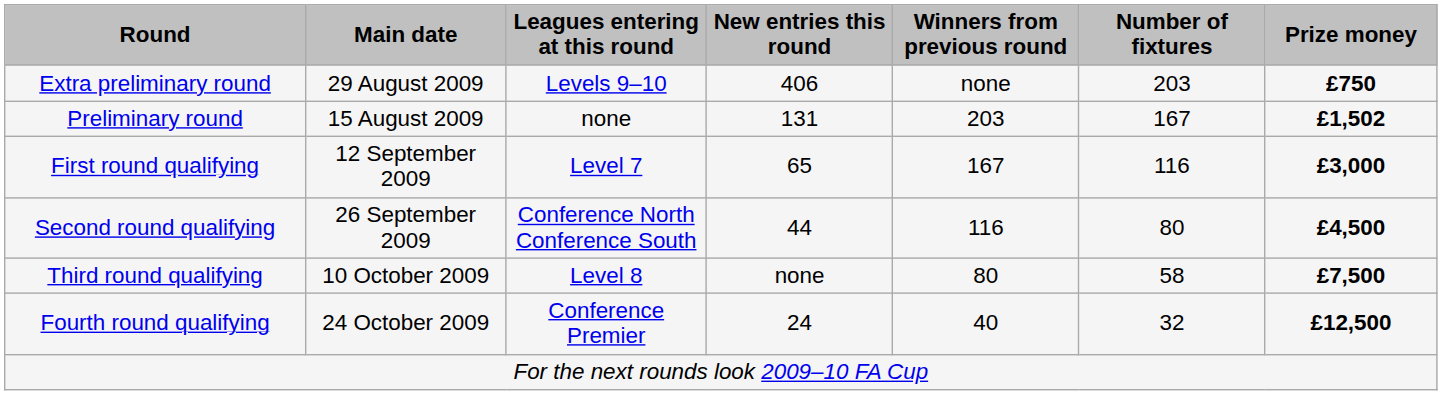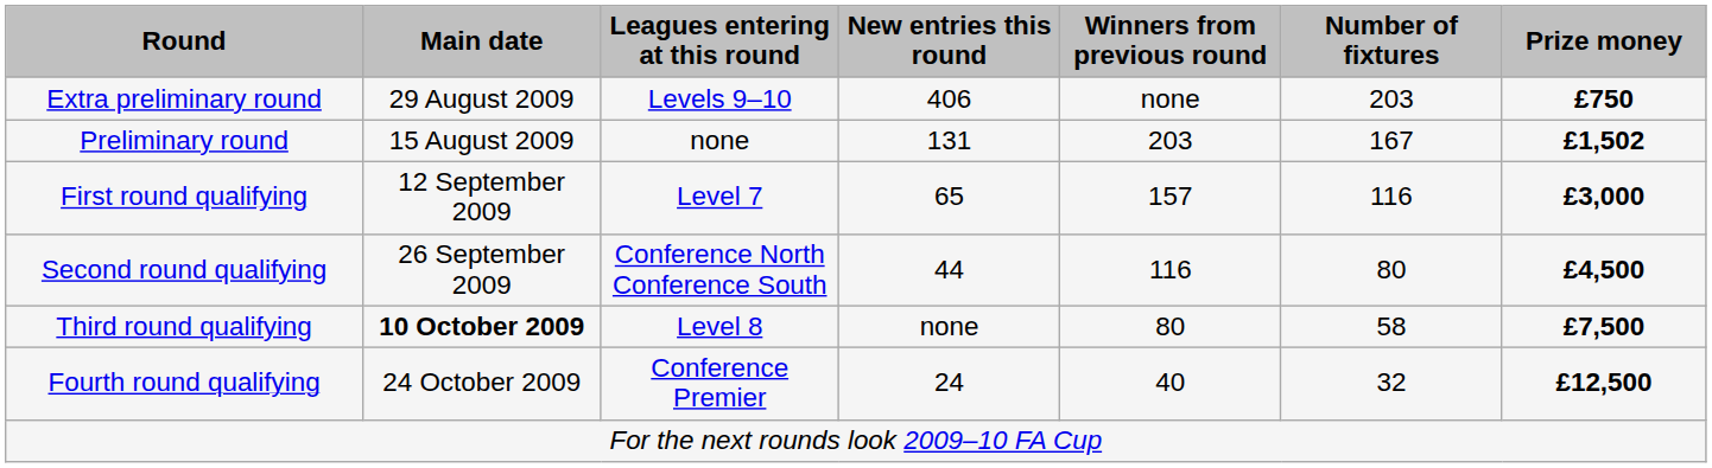 <table class="wikitable" style="width: 1024px; background:WhiteSmoke; text-align:center">
 <tr>
 <th scope="col" style="width: 21.00%; background:silver;">Round</th>
 <th scope="col" style="width: 14.00%; background:silver;">Main date</th>
 <th scope="col" style="width: 14.00%; background:silver;">Leagues entering at this round</th>
 <th scope="col" style="width: 13.00%; background:silver;">New entries this round</th>
 <th scope="col" style="width: 13.00%; background:silver;">Winners from previous round</th>
 <th scope="col" style="width: 13.00%; background:silver;">Number of fixtures</th>
 <th scope="col" style="width: 12.00%; background:silver;">Prize money</th>
 </tr>
 <tr>
 <td><a href='#'>Extra preliminary round</a></td>
 <td>29 August 2009</td>
 <td><a href='#'>Levels 9–10</a></td>
 <td>406</td>
 <td>none</td>
 <td>203</td>
 <td><strong>£750</strong></td>
 </tr>
 <tr>
 <td><a href='#'>Preliminary round</a></td>
 <td>15 August 2009</td>
 <td>none</td>
 <td>131</td>
 <td>203</td>
 <td>167</td>
 <td><strong>£1,502</strong></td>
 </tr>
 <tr>
 <td><a href='#'>First round qualifying</a></td>
 <td>12 September 2009</td>
 <td><a href='#'>Level 7</a></td>
 <td>65</td>
-<td>167</td>
+<td>157</td>
 <td>116</td>
 <td><strong>£3,000</strong></td>
 </tr>
 <tr>
 <td><a href='#'>Second round qualifying</a></td>
 <td>26 September 2009</td>
 <td><a href='#'>Conference North<br>Conference South</a></td>
 <td>44</td>
 <td>116</td>
 <td>80</td>
 <td><strong>£4,500</strong></td>
 </tr>
 <tr>
 <td><a href='#'>Third round qualifying</a></td>
-<td>10 October 2009</td>
+<td><strong>10 October 2009</strong></td>
 <td><a href='#'>Level 8</a></td>
 <td>none</td>
 <td>80</td>
 <td>58</td>
 <td><strong>£7,500</strong></td>
 </tr>
 <tr>
 <td><a href='#'>Fourth round qualifying</a></td>
 <td>24 October 2009</td>
 <td><a href='#'>Conference Premier</a></td>
 <td>24</td>
 <td>40</td>
 <td>32</td>
 <td><strong>£12,500</strong></td>
 </tr>
 <tr>
 <td colspan="7"><em>For the next rounds look <a href='#'>2009–10 FA Cup</a></em></td>
 </tr>
 </table>
